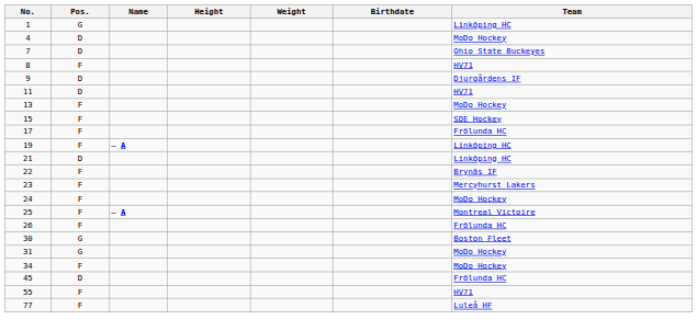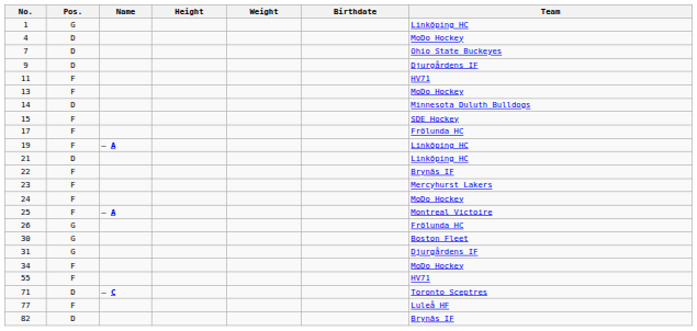 <table class="wikitable sortable" width="80%" style="font-size: 90%; text-align: center;">
 <tr>
 <th>No.</th>
 <th>Pos.</th>
 <th>Name</th>
 <th>Height</th>
 <th>Weight</th>
 <th>Birthdate</th>
 <th>Team</th>
 </tr>
 <tr>
 <td>1</td>
 <td>G</td>
 <td align="left"></td>
 <td></td>
 <td></td>
 <td></td>
 <td align="left"> <a href='#'>Linköping HC</a></td>
 </tr>
 <tr>
 <td>4</td>
 <td>D</td>
 <td align="left"></td>
 <td></td>
 <td></td>
 <td></td>
 <td align="left"> <a href='#'>MoDo Hockey</a></td>
 </tr>
 <tr>
 <td>7</td>
 <td>D</td>
 <td align="left"></td>
 <td></td>
 <td></td>
 <td></td>
 <td align="left"> <a href='#'>Ohio State Buckeyes</a></td>
 </tr>
 <tr>
-<td>8</td>
-<td>F</td>
-<td align="left"></td>
-<td></td>
-<td></td>
-<td></td>
-<td align="left"> <a href='#'>HV71</a></td>
-</tr>
-<tr>
 <td>9</td>
 <td>D</td>
 <td align="left"></td>
 <td></td>
 <td></td>
 <td></td>
 <td align="left"> <a href='#'>Djurgårdens IF</a></td>
 </tr>
 <tr>
 <td>11</td>
-<td>D</td>
+<td>F</td>
 <td align="left"></td>
 <td></td>
 <td></td>
 <td></td>
 <td align="left"> <a href='#'>HV71</a></td>
 </tr>
 <tr>
 <td>13</td>
 <td>F</td>
 <td align=left></td>
 <td></td>
 <td></td>
 <td></td>
 <td align="left"> <a href='#'>MoDo Hockey</a></td>
+</tr>
+<tr>
+<td>14</td>
+<td>D</td>
+<td align=left></td>
+<td></td>
+<td></td>
+<td></td>
+<td align="left"> <a href='#'>Minnesota Duluth Bulldogs</a></td>
 </tr>
 <tr>
 <td>15</td>
 <td>F</td>
 <td align="left"></td>
 <td></td>
 <td></td>
 <td></td>
 <td align="left"> <a href='#'>SDE Hockey</a></td>
 </tr>
 <tr>
 <td>17</td>
 <td>F</td>
 <td align="left"></td>
 <td></td>
 <td></td>
 <td></td>
 <td align="left"> <a href='#'>Frölunda HC</a></td>
 </tr>
 <tr>
 <td>19</td>
 <td>F</td>
 <td align="left"> – <a href='#'><strong>A</strong></a></td>
 <td></td>
 <td></td>
 <td></td>
 <td align="left"> <a href='#'>Linköping HC</a></td>
 </tr>
 <tr>
 <td>21</td>
 <td>D</td>
 <td align="left"></td>
 <td></td>
 <td></td>
 <td></td>
 <td align="left"> <a href='#'>Linköping HC</a></td>
 </tr>
 <tr>
 <td>22</td>
 <td>F</td>
 <td align="left"></td>
 <td></td>
 <td></td>
 <td></td>
 <td align="left"> <a href='#'>Brynäs IF</a></td>
 </tr>
 <tr>
 <td>23</td>
 <td>F</td>
 <td align="left"></td>
 <td></td>
 <td></td>
 <td></td>
 <td align="left"> <a href='#'>Mercyhurst Lakers</a></td>
 </tr>
 <tr>
 <td>24</td>
 <td>F</td>
 <td align="left"></td>
 <td></td>
 <td></td>
 <td></td>
 <td align="left"> <a href='#'>MoDo Hockey</a></td>
 </tr>
 <tr>
 <td>25</td>
 <td>F</td>
 <td align="left"> – <a href='#'><strong>A</strong></a></td>
 <td></td>
 <td></td>
 <td></td>
 <td align="left"> <a href='#'>Montreal Victoire</a></td>
 </tr>
 <tr>
 <td>26</td>
-<td>F</td>
+<td>G</td>
 <td align="left"></td>
 <td></td>
 <td></td>
 <td></td>
 <td align="left"> <a href='#'>Frölunda HC</a></td>
 </tr>
 <tr>
 <td>30</td>
 <td>G</td>
 <td align=left></td>
 <td></td>
 <td></td>
 <td></td>
 <td align="left"> <a href='#'>Boston Fleet</a></td>
 </tr>
 <tr>
 <td>31</td>
 <td>G</td>
 <td align=left></td>
 <td></td>
 <td></td>
 <td></td>
-<td align="left"> <a href='#'>MoDo Hockey</a></td>
+<td align="left"> <a href='#'>Djurgårdens IF</a></td>
 </tr>
 <tr>
 <td>34</td>
 <td>F</td>
 <td align=left></td>
 <td></td>
 <td></td>
 <td></td>
 <td align="left"> <a href='#'>MoDo Hockey</a></td>
 </tr>
 <tr>
-<td>45</td>
-<td>D</td>
-<td align="left"></td>
-<td></td>
-<td></td>
-<td></td>
-<td align="left"> <a href='#'>Frölunda HC</a></td>
-</tr>
-<tr>
 <td>55</td>
 <td>F</td>
 <td align="left"></td>
 <td></td>
 <td></td>
 <td></td>
 <td align="left"> <a href='#'>HV71</a></td>
+</tr>
+<tr>
+<td>71</td>
+<td>D</td>
+<td align=left> – <a href='#'><strong>C</strong></a></td>
+<td></td>
+<td></td>
+<td></td>
+<td align="left"> <a href='#'>Toronto Sceptres</a></td>
 </tr>
 <tr>
 <td>77</td>
 <td>F</td>
 <td align="left"></td>
 <td></td>
 <td></td>
 <td></td>
 <td align="left"> <a href='#'>Luleå HF</a></td>
 </tr>
+<tr>
+<td>82</td>
+<td>D</td>
+<td align="left"></td>
+<td></td>
+<td></td>
+<td></td>
+<td align="left"> <a href='#'>Brynäs IF</a></td>
+</tr>
 </table>
